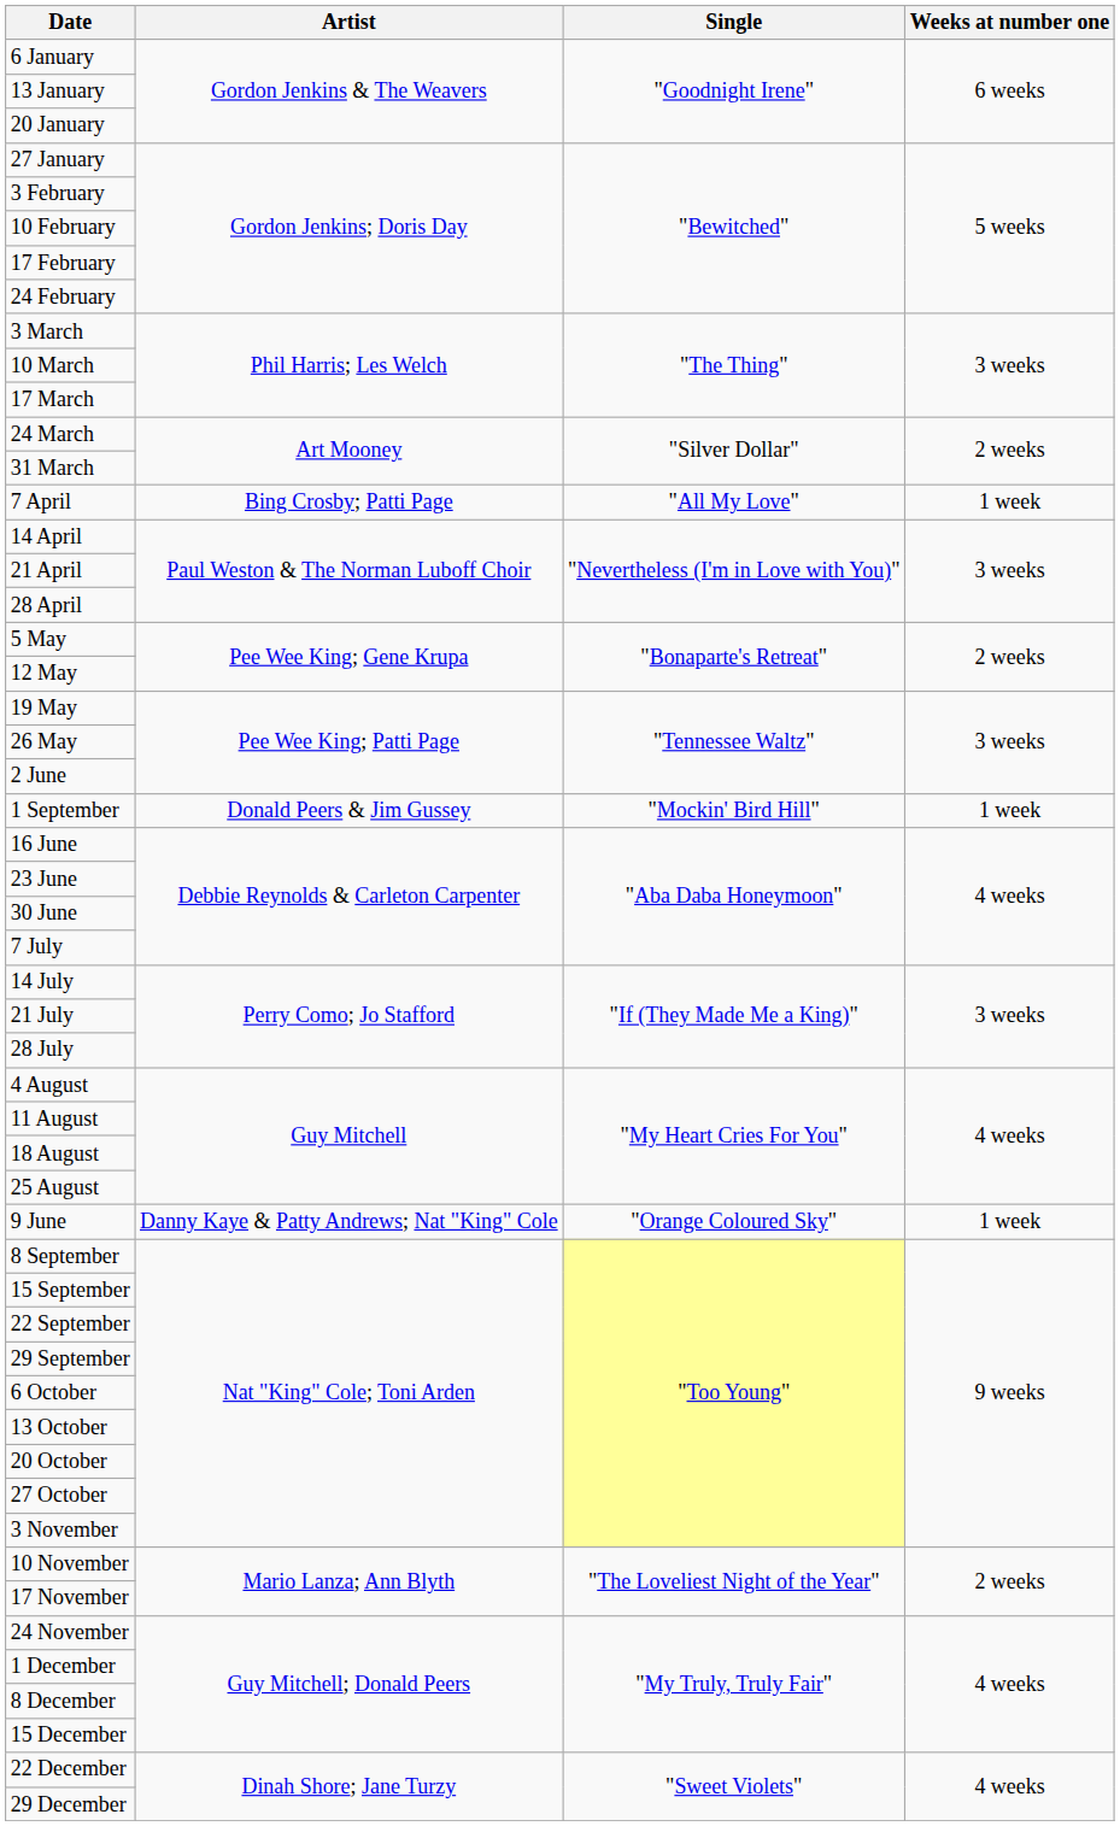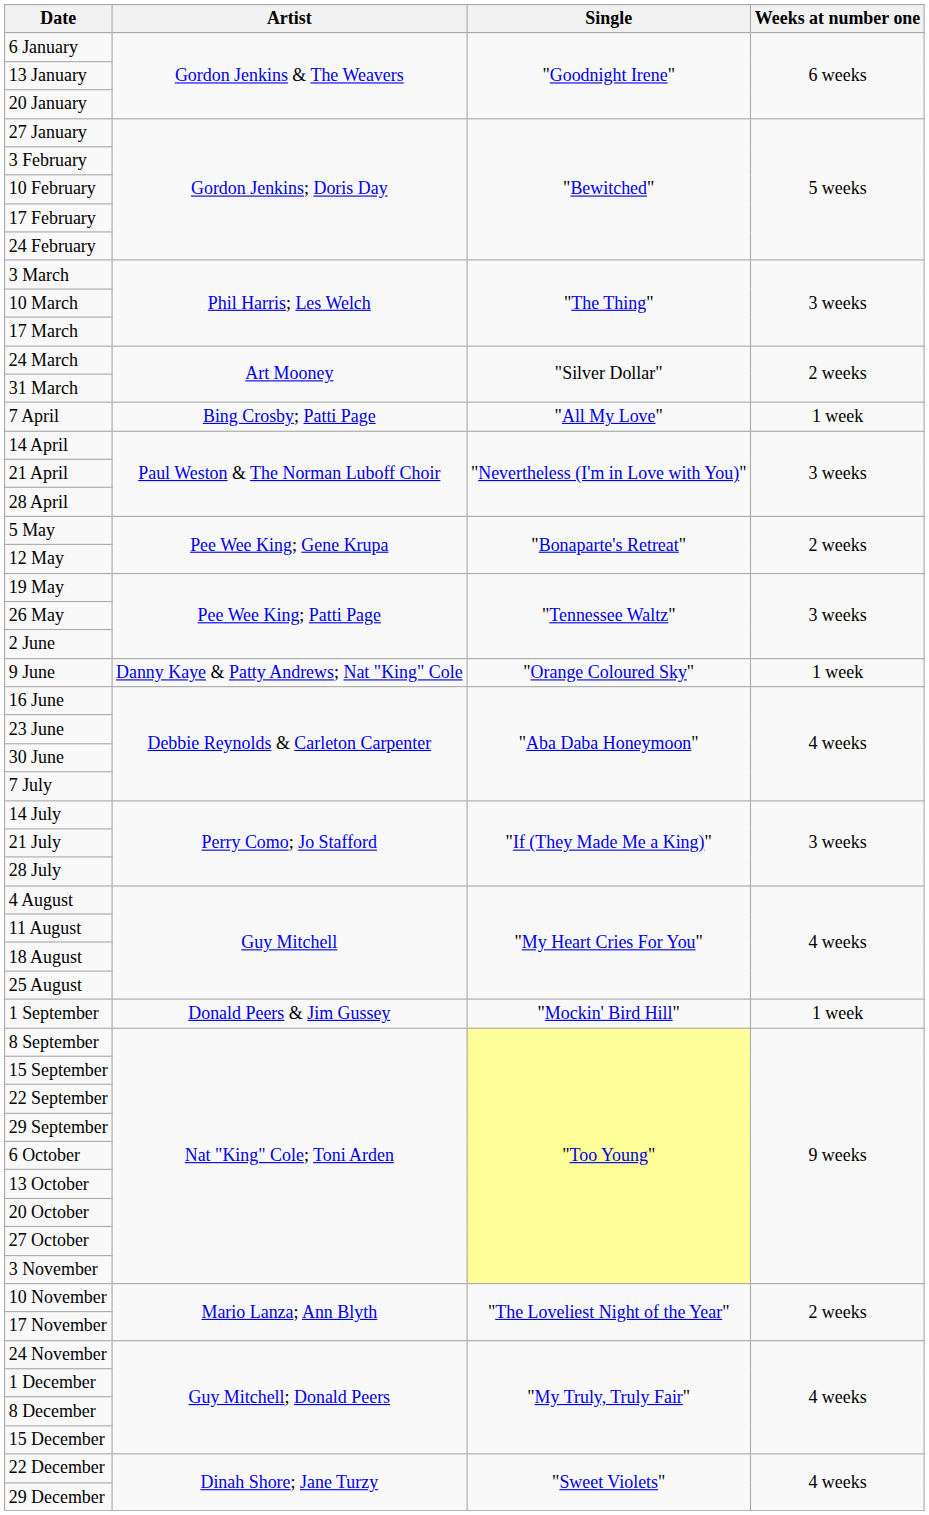 <table class="wikitable">
 <tr>
 <th>Date</th>
 <th>Artist</th>
 <th>Single</th>
 <th>Weeks at number one</th>
 </tr>
 <tr>
 <td>6 January</td>
 <td rowspan=3 align="center"><a href='#'>Gordon Jenkins</a> & <a href='#'>The Weavers</a></td>
 <td rowspan=3 align="center">"<a href='#'>Goodnight Irene</a>"</td>
 <td rowspan=3 align="center">6 weeks</td>
 </tr>
 <tr>
 <td>13 January</td>
 </tr>
 <tr>
 <td>20 January</td>
 </tr>
 <tr>
 <td>27 January</td>
 <td rowspan=5 align="center"><a href='#'>Gordon Jenkins</a>; <a href='#'>Doris Day</a></td>
 <td rowspan=5 align="center">"<a href='#'>Bewitched</a>"</td>
 <td rowspan=5 align="center">5 weeks</td>
 </tr>
 <tr>
 <td>3 February</td>
 </tr>
 <tr>
 <td>10 February</td>
 </tr>
 <tr>
 <td>17 February</td>
 </tr>
 <tr>
 <td>24 February</td>
 </tr>
 <tr>
 <td>3 March</td>
 <td rowspan=3 align="center"><a href='#'>Phil Harris</a>; <a href='#'>Les Welch</a></td>
 <td rowspan=3 align="center">"<a href='#'>The Thing</a>"</td>
 <td rowspan=3 align="center">3 weeks</td>
 </tr>
 <tr>
 <td>10 March</td>
 </tr>
 <tr>
 <td>17 March</td>
 </tr>
 <tr>
 <td>24 March</td>
 <td rowspan=2 align="center"><a href='#'>Art Mooney</a></td>
 <td rowspan=2 align="center">"Silver Dollar"</td>
 <td rowspan=2 align="center">2 weeks</td>
 </tr>
 <tr>
 <td>31 March</td>
 </tr>
 <tr>
 <td>7 April</td>
 <td align="center"><a href='#'>Bing Crosby</a>; <a href='#'>Patti Page</a></td>
 <td align="center">"<a href='#'>All My Love</a>"</td>
 <td align="center">1 week</td>
 </tr>
 <tr>
 <td>14 April</td>
 <td rowspan=3 align="center"><a href='#'>Paul Weston</a> & <a href='#'>The Norman Luboff Choir</a></td>
 <td rowspan=3 align="center">"<a href='#'>Nevertheless (I'm in Love with You)</a>"</td>
 <td rowspan=3 align="center">3 weeks</td>
 </tr>
 <tr>
 <td>21 April</td>
 </tr>
 <tr>
 <td>28 April</td>
 </tr>
 <tr>
 <td>5 May</td>
 <td rowspan=2 align="center"><a href='#'>Pee Wee King</a>; <a href='#'>Gene Krupa</a></td>
 <td rowspan=2 align="center">"<a href='#'>Bonaparte's Retreat</a>"</td>
 <td rowspan=2 align="center">2 weeks</td>
 </tr>
 <tr>
 <td>12 May</td>
 </tr>
 <tr>
 <td>19 May</td>
 <td rowspan=3 align="center"><a href='#'>Pee Wee King</a>; <a href='#'>Patti Page</a></td>
 <td rowspan=3 align="center">"<a href='#'>Tennessee Waltz</a>"</td>
 <td rowspan=3 align="center">3 weeks</td>
 </tr>
 <tr>
 <td>26 May</td>
 </tr>
 <tr>
 <td>2 June</td>
 </tr>
 <tr>
-<td>1 September</td>
-<td align="center"><a href='#'>Donald Peers</a> & <a href='#'>Jim Gussey</a></td>
-<td align="center">"<a href='#'>Mockin' Bird Hill</a>"</td>
+<td>9 June</td>
+<td align="center"><a href='#'>Danny Kaye</a> & <a href='#'>Patty Andrews</a>; <a href='#'>Nat "King" Cole</a></td>
+<td align="center">"<a href='#'>Orange Coloured Sky</a>"</td>
 <td align="center">1 week</td>
 </tr>
 <tr>
 <td>16 June</td>
 <td rowspan=4 align="center"><a href='#'>Debbie Reynolds</a> & <a href='#'>Carleton Carpenter</a></td>
 <td rowspan=4 align="center">"<a href='#'>Aba Daba Honeymoon</a>"</td>
 <td rowspan=4 align="center">4 weeks</td>
 </tr>
 <tr>
 <td>23 June</td>
 </tr>
 <tr>
 <td>30 June</td>
 </tr>
 <tr>
 <td>7 July</td>
 </tr>
 <tr>
 <td>14 July</td>
 <td rowspan=3 align="center"><a href='#'>Perry Como</a>; <a href='#'>Jo Stafford</a></td>
 <td rowspan=3 align="center">"<a href='#'>If (They Made Me a King)</a>"</td>
 <td rowspan=3 align="center">3 weeks</td>
 </tr>
 <tr>
 <td>21 July</td>
 </tr>
 <tr>
 <td>28 July</td>
 </tr>
 <tr>
 <td>4 August</td>
 <td rowspan=4 align="center"><a href='#'>Guy Mitchell</a></td>
 <td rowspan=4 align="center">"<a href='#'>My Heart Cries For You</a>"</td>
 <td rowspan=4 align="center">4 weeks</td>
 </tr>
 <tr>
 <td>11 August</td>
 </tr>
 <tr>
 <td>18 August</td>
 </tr>
 <tr>
 <td>25 August</td>
 </tr>
 <tr>
-<td>9 June</td>
-<td align="center"><a href='#'>Danny Kaye</a> & <a href='#'>Patty Andrews</a>; <a href='#'>Nat "King" Cole</a></td>
-<td align="center">"<a href='#'>Orange Coloured Sky</a>"</td>
+<td>1 September</td>
+<td align="center"><a href='#'>Donald Peers</a> & <a href='#'>Jim Gussey</a></td>
+<td align="center">"<a href='#'>Mockin' Bird Hill</a>"</td>
 <td align="center">1 week</td>
 </tr>
 <tr>
 <td>8 September</td>
 <td rowspan=9 align="center"><a href='#'>Nat "King" Cole</a>; <a href='#'>Toni Arden</a></td>
 <td bgcolor=#FFFF99 rowspan=9 align="center">"<a href='#'>Too Young</a>"</td>
 <td rowspan=9 align="center">9 weeks</td>
 </tr>
 <tr>
 <td>15 September</td>
 </tr>
 <tr>
 <td>22 September</td>
 </tr>
 <tr>
 <td>29 September</td>
 </tr>
 <tr>
 <td>6 October</td>
 </tr>
 <tr>
 <td>13 October</td>
 </tr>
 <tr>
 <td>20 October</td>
 </tr>
 <tr>
 <td>27 October</td>
 </tr>
 <tr>
 <td>3 November</td>
 </tr>
 <tr>
 <td>10 November</td>
 <td rowspan=2 align="center"><a href='#'>Mario Lanza</a>; <a href='#'>Ann Blyth</a></td>
 <td rowspan=2 align="center">"<a href='#'>The Loveliest Night of the Year</a>"</td>
 <td rowspan=2 align="center">2 weeks</td>
 </tr>
 <tr>
 <td>17 November</td>
 </tr>
 <tr>
 <td>24 November</td>
 <td rowspan=4 align="center"><a href='#'>Guy Mitchell</a>; <a href='#'>Donald Peers</a></td>
 <td rowspan=4 align="center">"<a href='#'>My Truly, Truly Fair</a>"</td>
 <td rowspan=4 align="center">4 weeks</td>
 </tr>
 <tr>
 <td>1 December</td>
 </tr>
 <tr>
 <td>8 December</td>
 </tr>
 <tr>
 <td>15 December</td>
 </tr>
 <tr>
 <td>22 December</td>
 <td rowspan=2 align="center"><a href='#'>Dinah Shore</a>; <a href='#'>Jane Turzy</a></td>
 <td rowspan=2 align="center">"<a href='#'>Sweet Violets</a>"</td>
 <td rowspan=2 align="center">4 weeks</td>
 </tr>
 <tr>
 <td>29 December</td>
 </tr>
 <tr>
 </tr>
 </table>
